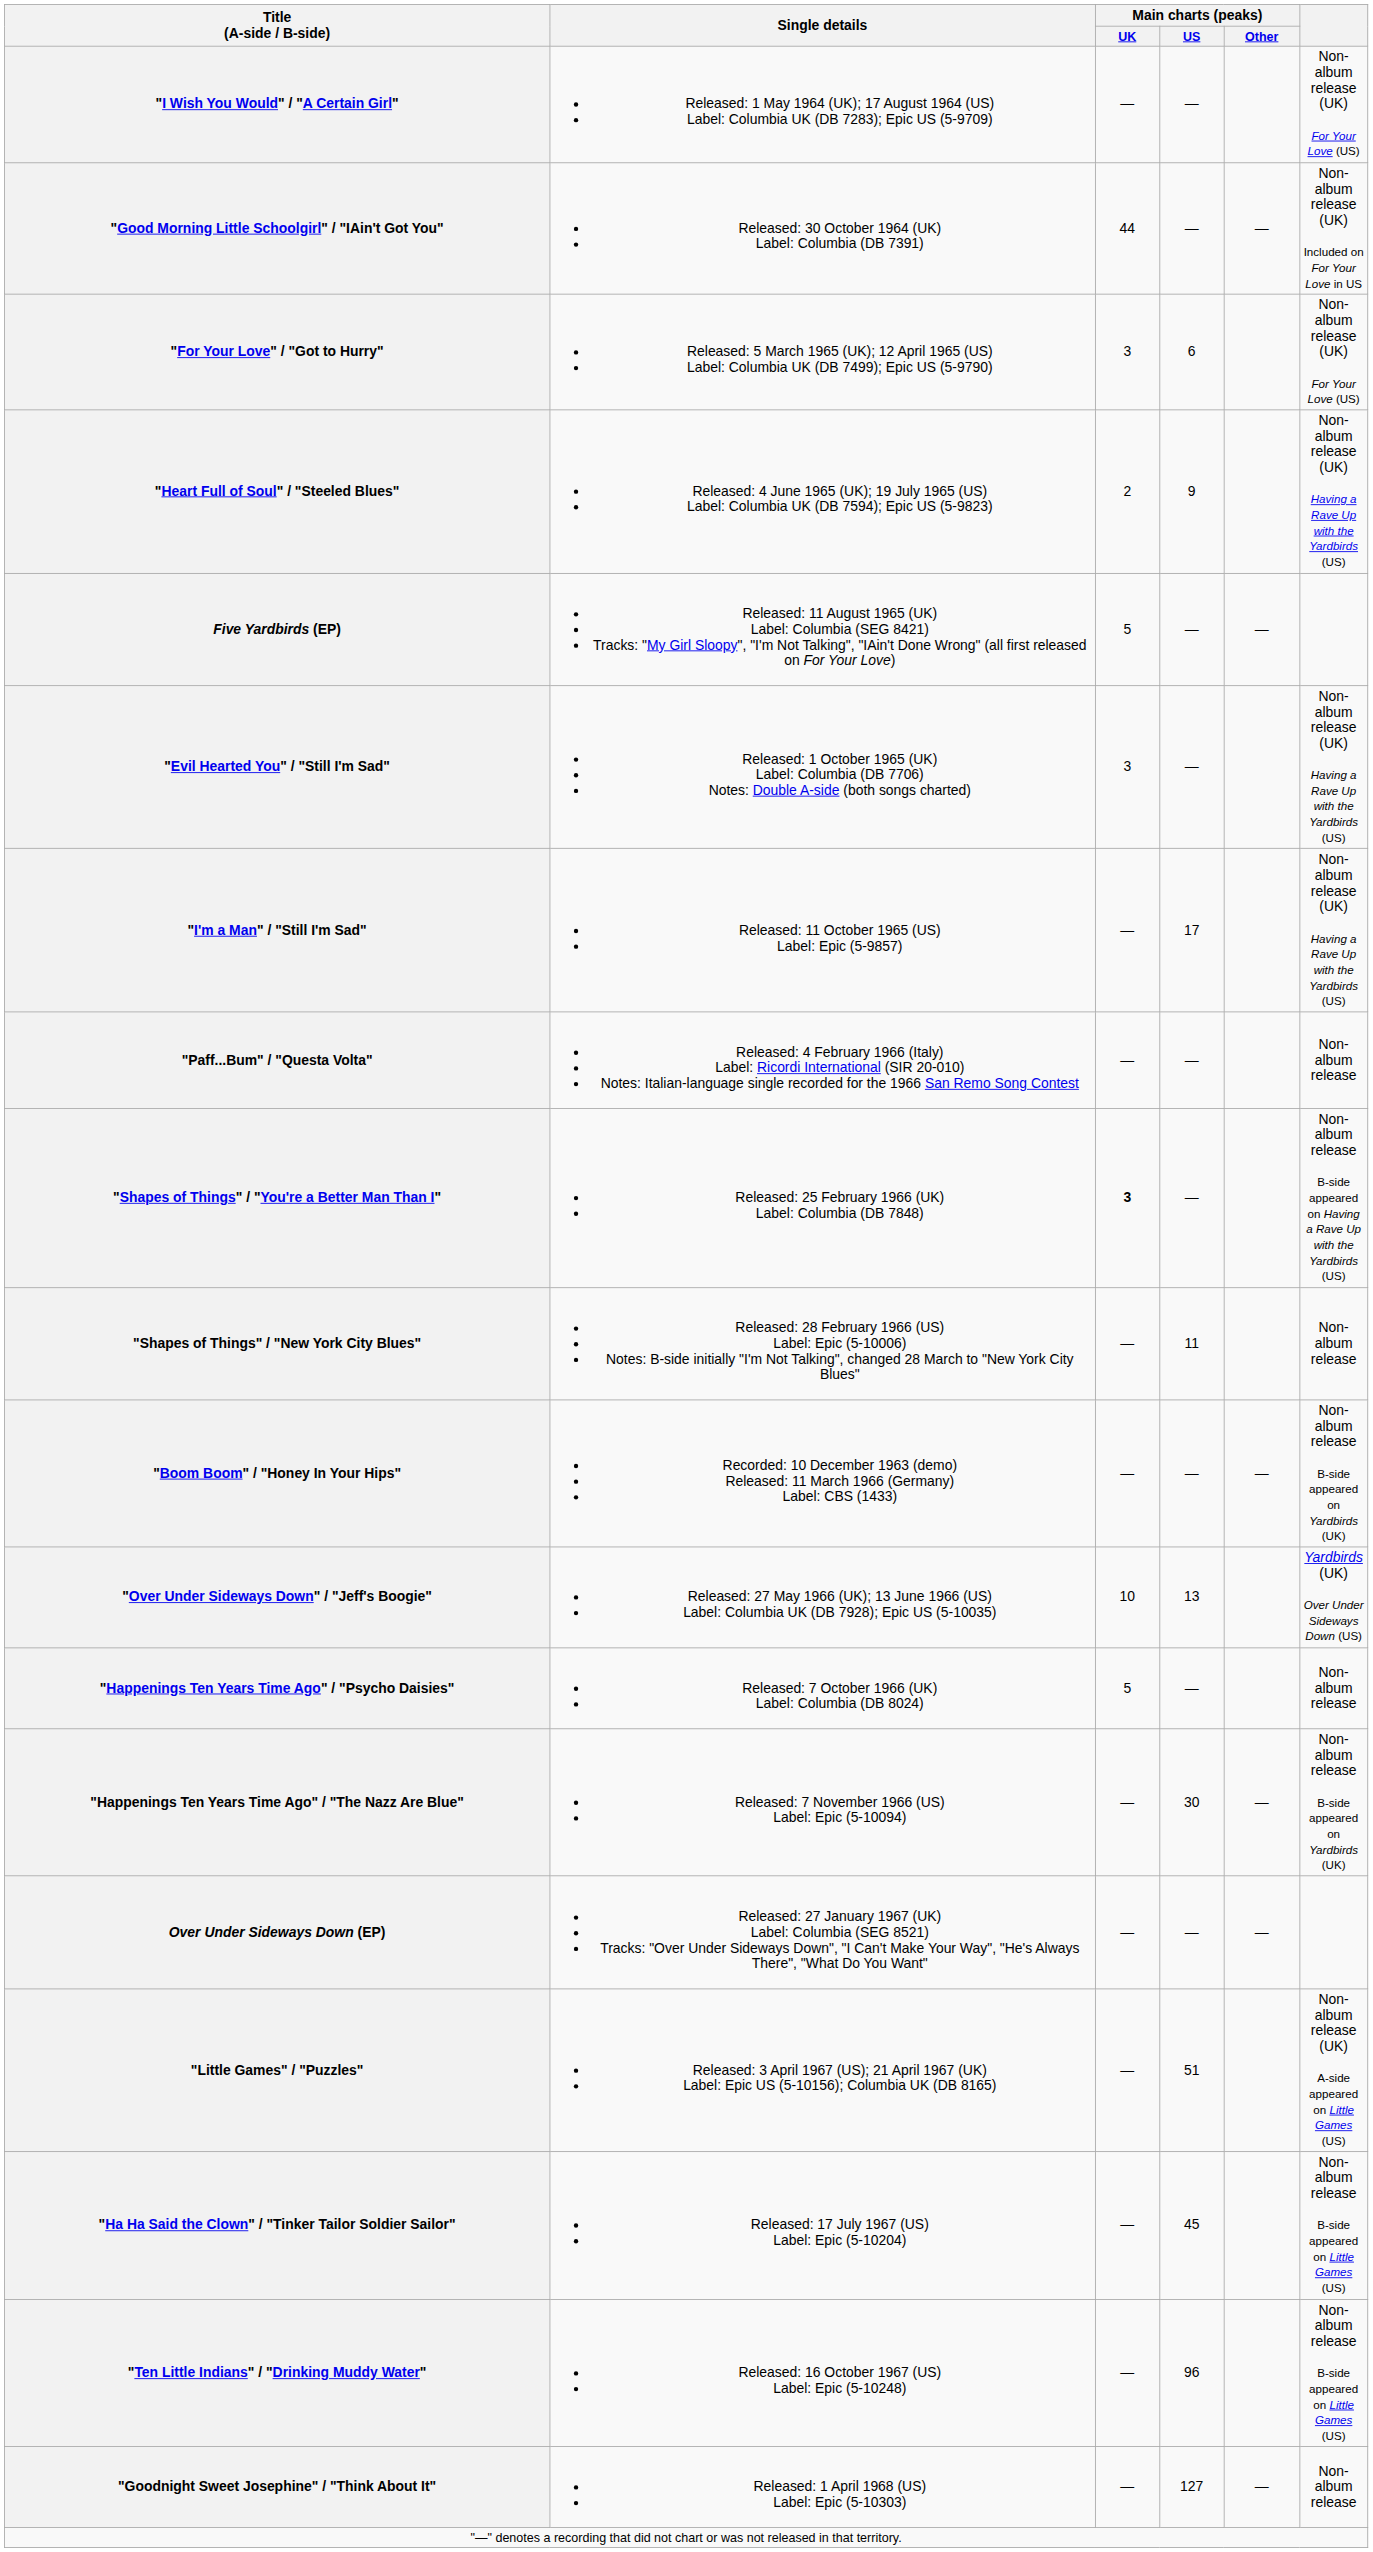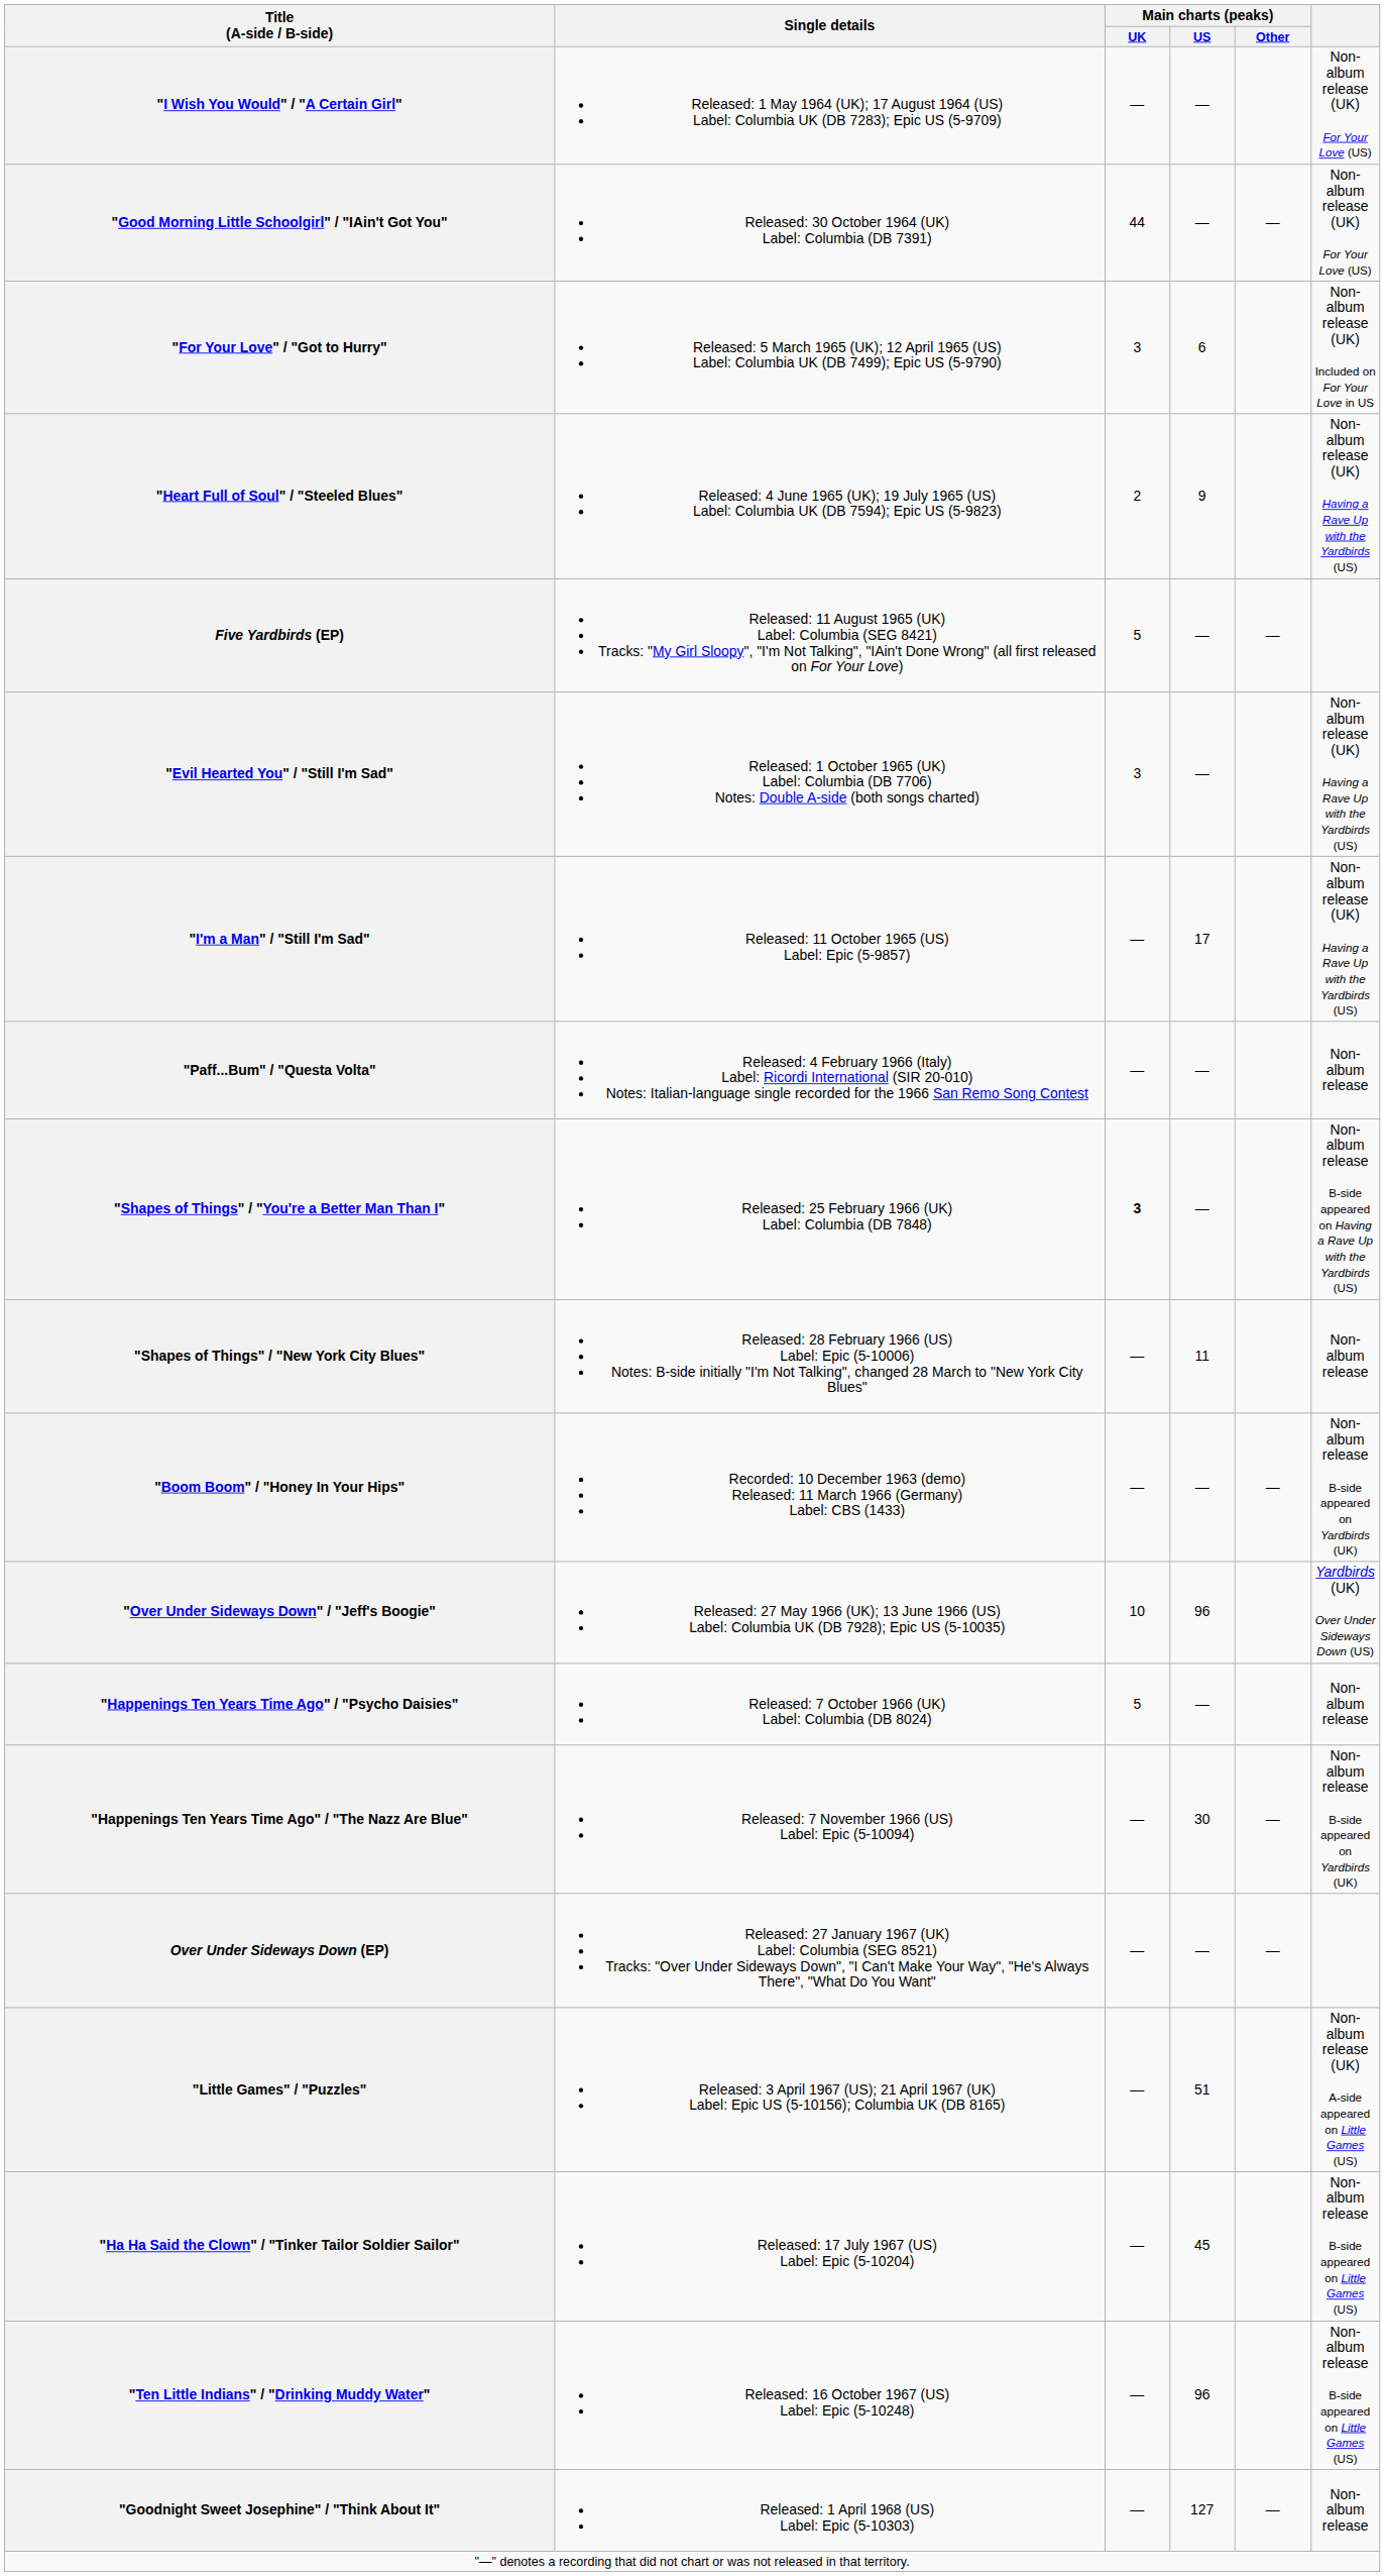 <table class="wikitable plainrowheaders" style="text-align:center;">
 <tr>
 <th scope="col" rowspan="2" width=40%>Title<br>(A-side / B-side)</th>
 <th scope="col" rowspan="2" width=40%>Single details</th>
 <th scope="col" colspan="3" width=15%>Main charts (peaks)</th>
 <th scope="col" rowspan="2" width=5%></th>
 </tr>
 <tr>
 <th scope="col" style="width:2.2em;font-size:90%;"><a href='#'>UK</a><br></th>
 <th scope="col" style="width:2.2em;font-size:90%;"><a href='#'>US</a><br></th>
 <th scope="col" style="width:2.2em;font-size:90%;"><a href='#'>Other</a></th>
 </tr>
 <tr>
 <th scope="row">"<a href='#'>I Wish You Would</a>" / "<a href='#'>A Certain Girl</a>"</th>
 <td><br><ul><li>Released: 1 May 1964 (UK); 17 August 1964 (US)</li><li>Label: Columbia UK (DB 7283); Epic US (5-9709)</li></ul></td>
 <td>—</td>
 <td>—</td>
 <td></td>
 <td>Non-album release (UK) <br><br><small><em><a href='#'>For Your Love</a></em> (US) </small></td>
 </tr>
 <tr>
 <th scope="row">"<a href='#'>Good Morning Little Schoolgirl</a>" / "IAin't Got You"</th>
 <td><br><ul><li>Released: 30 October 1964 (UK)</li><li>Label: Columbia (DB 7391)</li></ul></td>
 <td>44</td>
 <td>—</td>
 <td>—</td>
-<td>Non-album release (UK) <br><br><small>Included on <em>For Your Love</em> in US</small></td>
+<td>Non-album release (UK) <br><br><small><em>For Your Love</em> (US) </small></td>
 </tr>
 <tr>
 <th scope="row">"<a href='#'>For Your Love</a>" / "Got to Hurry"</th>
 <td><br><ul><li>Released: 5 March 1965 (UK); 12 April 1965 (US)</li><li>Label: Columbia UK (DB 7499); Epic US (5-9790)</li></ul></td>
 <td>3</td>
 <td>6</td>
 <td></td>
-<td>Non-album release (UK) <br><br><small><em>For Your Love</em> (US) </small></td>
+<td>Non-album release (UK) <br><br><small>Included on <em>For Your Love</em> in US</small></td>
 </tr>
 <tr>
 <th scope="row">"<a href='#'>Heart Full of Soul</a>" / "Steeled Blues"</th>
 <td><br><ul><li>Released: 4 June 1965 (UK); 19 July 1965 (US)</li><li>Label: Columbia UK (DB 7594); Epic US (5-9823)</li></ul></td>
 <td>2</td>
 <td>9</td>
 <td></td>
 <td>Non-album release (UK) <br><br><small> <em><a href='#'>Having a Rave Up with the Yardbirds</a></em> (US) </small></td>
 </tr>
 <tr>
 <th scope="row"><em>Five Yardbirds</em> (EP)</th>
 <td><br><ul><li>Released: 11 August 1965 (UK)</li><li>Label: Columbia (SEG 8421)</li><li>Tracks: "<a href='#'>My Girl Sloopy</a>", "I'm Not Talking", "IAin't Done Wrong" (all first released on <em>For Your Love</em>)</li></ul></td>
 <td>5</td>
 <td>—</td>
 <td>—</td>
 <td></td>
 </tr>
 <tr>
 <th scope="row">"<a href='#'>Evil Hearted You</a>" / "Still I'm Sad"</th>
 <td><br><ul><li>Released: 1 October 1965 (UK)</li><li>Label: Columbia (DB 7706)</li><li>Notes: <a href='#'>Double A-side</a> (both songs charted)</li></ul></td>
 <td>3</td>
 <td>—</td>
 <td></td>
 <td>Non-album release (UK) <br><br><small> <em>Having a Rave Up with the Yardbirds</em> (US) </small></td>
 </tr>
 <tr>
 <th scope="row">"<a href='#'>I'm a Man</a>" / "Still I'm Sad"</th>
 <td><br><ul><li>Released: 11 October 1965 (US)</li><li>Label: Epic (5-9857)</li></ul></td>
 <td>—</td>
 <td>17</td>
 <td></td>
 <td>Non-album release (UK) <br><br><small> <em>Having a Rave Up with the Yardbirds</em> (US) </small></td>
 </tr>
 <tr>
 <th scope="row">"Paff...Bum" / "Questa Volta"</th>
 <td><br><ul><li>Released: 4 February 1966 (Italy)</li><li>Label: <a href='#'>Ricordi International</a> (SIR 20-010)</li><li>Notes: Italian-language single recorded for the 1966 <a href='#'>San Remo Song Contest</a></li></ul></td>
 <td>—</td>
 <td>—</td>
 <td></td>
 <td>Non-album release</td>
 </tr>
 <tr>
 <th scope="row">"<a href='#'>Shapes of Things</a>" / "<a href='#'>You're a Better Man Than I</a>"</th>
 <td><br><ul><li>Released: 25 February 1966 (UK)</li><li>Label: Columbia (DB 7848)</li></ul></td>
 <td><strong>3</strong></td>
 <td>—</td>
 <td></td>
 <td>Non-album release <br><br><small> B-side appeared on <em>Having a Rave Up with the Yardbirds</em> (US) </small></td>
 </tr>
 <tr>
 <th scope="row">"Shapes of Things" / "New York City Blues"</th>
 <td><br><ul><li>Released: 28 February 1966 (US)</li><li>Label: Epic (5-10006)</li><li>Notes: B-side initially "I'm Not Talking", changed 28 March to "New York City Blues"</li></ul></td>
 <td>—</td>
 <td>11</td>
 <td></td>
 <td>Non-album release</td>
 </tr>
 <tr>
 <th scope="row">"<a href='#'>Boom Boom</a>" / "Honey In Your Hips"</th>
 <td><br><ul><li>Recorded: 10 December 1963 (demo)</li><li>Released: 11 March 1966 (Germany)</li><li>Label: CBS (1433)</li></ul></td>
 <td>—</td>
 <td>—</td>
 <td>—</td>
 <td>Non-album release <br><br><small> B-side appeared on <em>Yardbirds</em> (UK) </small></td>
 </tr>
 <tr>
 <th scope="row">"<a href='#'>Over Under Sideways Down</a>" / "Jeff's Boogie"</th>
 <td><br><ul><li>Released: 27 May 1966 (UK); 13 June 1966 (US)</li><li>Label: Columbia UK (DB 7928); Epic US (5-10035)</li></ul></td>
 <td>10</td>
-<td>13</td>
+<td>96</td>
 <td></td>
 <td><em><a href='#'>Yardbirds</a></em> (UK) <br><br><small> <em>Over Under Sideways Down</em> (US) </small></td>
 </tr>
 <tr>
 <th scope="row">"<a href='#'>Happenings Ten Years Time Ago</a>" / "Psycho Daisies"</th>
 <td><br><ul><li>Released: 7 October 1966 (UK)</li><li>Label: Columbia (DB 8024)</li></ul></td>
 <td>5</td>
 <td>—</td>
 <td></td>
 <td>Non-album release</td>
 </tr>
 <tr>
 <th scope="row">"Happenings Ten Years Time Ago" / "The Nazz Are Blue"</th>
 <td><br><ul><li>Released: 7 November 1966 (US)</li><li>Label: Epic (5-10094)</li></ul></td>
 <td>—</td>
 <td>30</td>
 <td>—</td>
 <td>Non-album release <br><br><small> B-side appeared on <em>Yardbirds</em> (UK) </small></td>
 </tr>
 <tr>
 <th scope="row"><em>Over Under Sideways Down</em> (EP)</th>
 <td><br><ul><li>Released: 27 January 1967 (UK)</li><li>Label: Columbia (SEG 8521)</li><li>Tracks: "Over Under Sideways Down", "I Can't Make Your Way", "He's Always There", "What Do You Want"</li></ul></td>
 <td>—</td>
 <td>—</td>
 <td>—</td>
 <td></td>
 </tr>
 <tr>
 <th scope="row">"Little Games" / "Puzzles"</th>
 <td><br><ul><li>Released: 3 April 1967 (US); 21 April 1967 (UK)</li><li>Label: Epic US (5-10156); Columbia UK (DB 8165)</li></ul></td>
 <td>—</td>
 <td>51</td>
 <td></td>
 <td>Non-album release (UK) <br><br><small> A-side appeared on <em><a href='#'>Little Games</a></em> (US) </small></td>
 </tr>
 <tr>
 <th scope="row">"<a href='#'>Ha Ha Said the Clown</a>" / "Tinker Tailor Soldier Sailor"</th>
 <td><br><ul><li>Released: 17 July 1967 (US)</li><li>Label: Epic (5-10204)</li></ul></td>
 <td>—</td>
 <td>45</td>
 <td></td>
 <td>Non-album release <br><br><small> B-side appeared on <em><a href='#'>Little Games</a></em> (US) </small></td>
 </tr>
 <tr>
 <th scope="row">"<a href='#'>Ten Little Indians</a>" / "<a href='#'>Drinking Muddy Water</a>"</th>
 <td><br><ul><li>Released: 16 October 1967 (US)</li><li>Label: Epic (5-10248)</li></ul></td>
 <td>—</td>
 <td>96</td>
 <td></td>
 <td>Non-album release <br><br><small> B-side appeared on <em><a href='#'>Little Games</a></em> (US) </small></td>
 </tr>
 <tr>
 <th scope="row">"Goodnight Sweet Josephine" / "Think About It"</th>
 <td><br><ul><li>Released: 1 April 1968 (US)</li><li>Label: Epic (5-10303)</li></ul></td>
 <td>—</td>
 <td>127</td>
 <td>—</td>
 <td>Non-album release</td>
 </tr>
 <tr>
 <td colspan="6" style="font-size:90%">"—" denotes a recording that did not chart or was not released in that territory.</td>
 </tr>
 </table>
